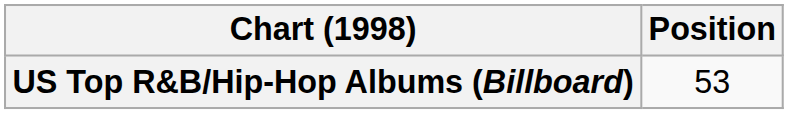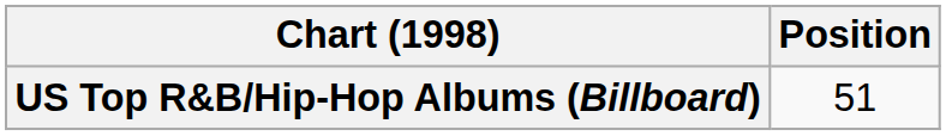 <table class="wikitable plainrowheaders">
 <tr>
 <th scope="col">Chart (1998)</th>
 <th scope="col">Position</th>
 </tr>
 <tr>
 <th scope="row">US Top R&B/Hip-Hop Albums (<em>Billboard</em>)</th>
-<td style="text-align:center;">53</td>
+<td style="text-align:center;">51</td>
 </tr>
 </table>
